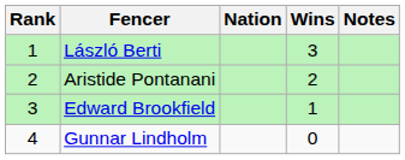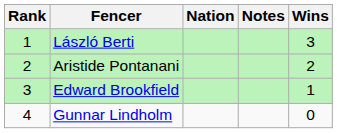 <table class="wikitable sortable" style="text-align:center">
 <tr>
 <th>Rank</th>
 <th>Fencer</th>
 <th>Nation</th>
+<th>Notes</th>
 <th>Wins</th>
-<th>Notes</th>
 </tr>
 <tr bgcolor=bbf3bb>
 <td>1</td>
 <td align=left><a href='#'>László Berti</a></td>
 <td align=left></td>
+<td></td>
 <td>3</td>
-<td></td>
 </tr>
 <tr bgcolor=bbf3bb>
 <td>2</td>
 <td align=left>Aristide Pontanani</td>
 <td align=left></td>
+<td></td>
 <td>2</td>
-<td></td>
 </tr>
 <tr bgcolor=bbf3bb>
 <td>3</td>
 <td align=left><a href='#'>Edward Brookfield</a></td>
 <td align=left></td>
+<td></td>
 <td>1</td>
-<td></td>
 </tr>
 <tr>
 <td>4</td>
 <td align=left><a href='#'>Gunnar Lindholm</a></td>
 <td align=left></td>
+<td></td>
 <td>0</td>
-<td></td>
 </tr>
 </table>
